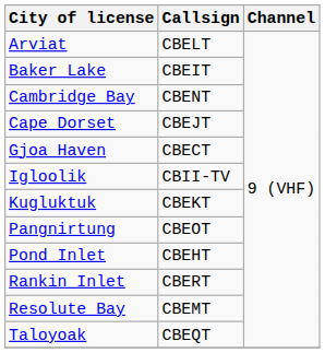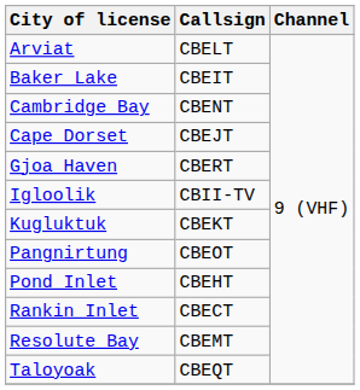 <table class="wikitable sortable">
 <tr>
 <th>City of license</th>
 <th>Callsign</th>
 <th>Channel</th>
 </tr>
 <tr>
 <td><a href='#'>Arviat</a></td>
 <td>CBELT</td>
 <td rowspan=12>9 (VHF)</td>
 </tr>
 <tr>
 <td><a href='#'>Baker Lake</a></td>
 <td>CBEIT</td>
 </tr>
 <tr>
 <td><a href='#'>Cambridge Bay</a></td>
 <td>CBENT</td>
 </tr>
 <tr>
 <td><a href='#'>Cape Dorset</a></td>
 <td>CBEJT</td>
 </tr>
 <tr>
 <td><a href='#'>Gjoa Haven</a></td>
-<td>CBECT</td>
+<td>CBERT</td>
 </tr>
 <tr>
 <td><a href='#'>Igloolik</a></td>
 <td>CBII-TV</td>
 </tr>
 <tr>
 <td><a href='#'>Kugluktuk</a></td>
 <td>CBEKT</td>
 </tr>
 <tr>
 <td><a href='#'>Pangnirtung</a></td>
 <td>CBEOT</td>
 </tr>
 <tr>
 <td><a href='#'>Pond Inlet</a></td>
 <td>CBEHT</td>
 </tr>
 <tr>
 <td><a href='#'>Rankin Inlet</a></td>
-<td>CBERT</td>
+<td>CBECT</td>
 </tr>
 <tr>
 <td><a href='#'>Resolute Bay</a></td>
 <td>CBEMT</td>
 </tr>
 <tr>
 <td><a href='#'>Taloyoak</a></td>
 <td>CBEQT</td>
 </tr>
 <tr>
 </tr>
 </table>
